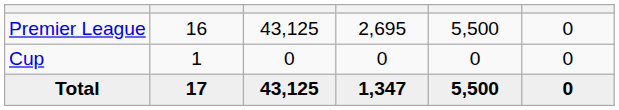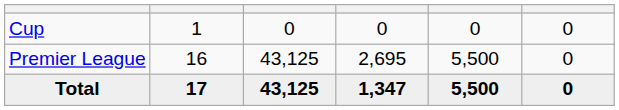 <table class="wikitable" style="text-align: center;">
 <tr>
 <th></th>
 <th style="width:70px;"></th>
 <th style="width:70px;"></th>
 <th style="width:70px;"></th>
 <th style="width:70px;"></th>
 <th style="width:70px;"></th>
 </tr>
 <tr>
+<td align=left><a href='#'>Cup</a></td>
+<td>1</td>
+<td>0</td>
+<td>0</td>
+<td>0</td>
+<td>0</td>
+</tr>
+<tr>
 <td align=left><a href='#'>Premier League</a></td>
 <td>16</td>
 <td>43,125</td>
 <td>2,695</td>
 <td>5,500</td>
-<td>0</td>
-</tr>
-<tr>
-<td align=left><a href='#'>Cup</a></td>
-<td>1</td>
-<td>0</td>
-<td>0</td>
-<td>0</td>
 <td>0</td>
 </tr>
 <tr bgcolor="#EFEFEF">
 <td><strong>Total</strong></td>
 <td><strong>17</strong></td>
 <td><strong>43,125</strong></td>
 <td><strong>1,347</strong></td>
 <td><strong>5,500</strong></td>
 <td><strong>0</strong></td>
 </tr>
 </table>
